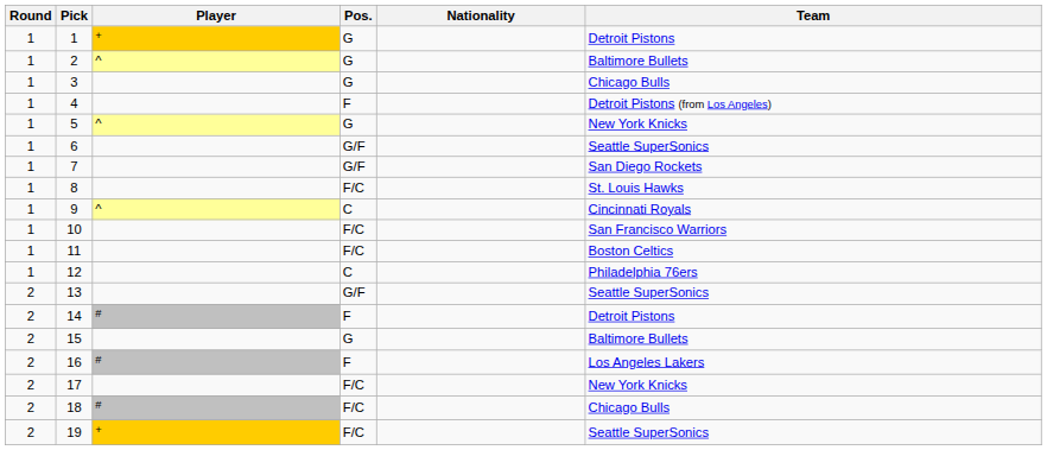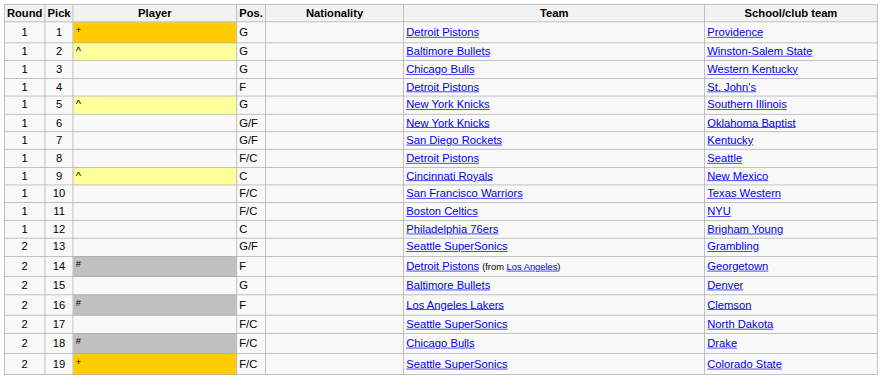 <table class="wikitable sortable">
 <tr>
 <th width="1%">Round</th>
 <th width="1%">Pick</th>
 <th width="19%">Player</th>
 <th width="1%">Pos.</th>
 <th width="16%">Nationality</th>
 <th width="35%">Team</th>
+<th width="20%">School/club team</th>
 </tr>
 <tr>
 <td align=center>1</td>
 <td align=center>1</td>
 <td bgcolor="#FFCC00"><sup>+</sup></td>
 <td>G</td>
 <td></td>
 <td><a href='#'>Detroit Pistons</a></td>
+<td><a href='#'>Providence</a></td>
 </tr>
 <tr>
 <td align=center>1</td>
 <td align=center>2</td>
 <td bgcolor="#FFFF99">^</td>
 <td>G</td>
 <td></td>
 <td><a href='#'>Baltimore Bullets</a></td>
+<td><a href='#'>Winston-Salem State</a></td>
 </tr>
 <tr>
 <td align=center>1</td>
 <td align=center>3</td>
 <td></td>
 <td>G</td>
 <td></td>
 <td><a href='#'>Chicago Bulls</a></td>
+<td><a href='#'>Western Kentucky</a></td>
 </tr>
 <tr>
 <td align=center>1</td>
 <td align=center>4</td>
 <td></td>
 <td>F</td>
 <td></td>
-<td><a href='#'>Detroit Pistons</a> <small>(from <a href='#'>Los Angeles</a>)</small></td>
+<td><a href='#'>Detroit Pistons</a></td>
+<td><a href='#'>St. John's</a></td>
 </tr>
 <tr>
 <td align=center>1</td>
 <td align=center>5</td>
 <td bgcolor="#FFFF99">^</td>
 <td>G</td>
 <td></td>
 <td><a href='#'>New York Knicks</a></td>
+<td><a href='#'>Southern Illinois</a></td>
 </tr>
 <tr>
 <td align=center>1</td>
 <td align=center>6</td>
 <td></td>
 <td>G/F</td>
 <td></td>
-<td><a href='#'>Seattle SuperSonics</a></td>
+<td><a href='#'>New York Knicks</a></td>
+<td><a href='#'>Oklahoma Baptist</a></td>
 </tr>
 <tr>
 <td align=center>1</td>
 <td align=center>7</td>
 <td></td>
 <td>G/F</td>
 <td></td>
 <td><a href='#'>San Diego Rockets</a></td>
+<td><a href='#'>Kentucky</a></td>
 </tr>
 <tr>
 <td align=center>1</td>
 <td align=center>8</td>
 <td></td>
 <td>F/C</td>
 <td></td>
-<td><a href='#'>St. Louis Hawks</a></td>
+<td><a href='#'>Detroit Pistons</a></td>
+<td><a href='#'>Seattle</a></td>
 </tr>
 <tr>
 <td align=center>1</td>
 <td align=center>9</td>
 <td bgcolor="#FFFF99">^</td>
 <td>C</td>
 <td></td>
 <td><a href='#'>Cincinnati Royals</a></td>
+<td><a href='#'>New Mexico</a></td>
 </tr>
 <tr>
 <td align=center>1</td>
 <td align=center>10</td>
 <td></td>
 <td>F/C</td>
 <td></td>
 <td><a href='#'>San Francisco Warriors</a></td>
+<td><a href='#'>Texas Western</a></td>
 </tr>
 <tr>
 <td align=center>1</td>
 <td align=center>11</td>
 <td></td>
 <td>F/C</td>
 <td></td>
 <td><a href='#'>Boston Celtics</a></td>
+<td><a href='#'>NYU</a></td>
 </tr>
 <tr>
 <td align=center>1</td>
 <td align=center>12</td>
 <td></td>
 <td>C</td>
 <td></td>
 <td><a href='#'>Philadelphia 76ers</a></td>
+<td><a href='#'>Brigham Young</a></td>
 </tr>
 <tr>
 <td align=center>2</td>
 <td align=center>13</td>
 <td></td>
 <td>G/F</td>
 <td></td>
 <td><a href='#'>Seattle SuperSonics</a></td>
+<td><a href='#'>Grambling</a></td>
 </tr>
 <tr>
 <td align=center>2</td>
 <td align=center>14</td>
 <td bgcolor="#C0C0C0"><sup>#</sup></td>
 <td>F</td>
 <td></td>
-<td><a href='#'>Detroit Pistons</a></td>
+<td><a href='#'>Detroit Pistons</a> <small>(from <a href='#'>Los Angeles</a>)</small></td>
+<td><a href='#'>Georgetown</a></td>
 </tr>
 <tr>
 <td align=center>2</td>
 <td align=center>15</td>
 <td></td>
 <td>G</td>
 <td></td>
 <td><a href='#'>Baltimore Bullets</a></td>
+<td><a href='#'>Denver</a></td>
 </tr>
 <tr>
 <td align=center>2</td>
 <td align=center>16</td>
 <td bgcolor="#C0C0C0"><sup>#</sup></td>
 <td>F</td>
 <td></td>
 <td><a href='#'>Los Angeles Lakers</a></td>
+<td><a href='#'>Clemson</a></td>
 </tr>
 <tr>
 <td align=center>2</td>
 <td align=center>17</td>
 <td></td>
 <td>F/C</td>
 <td></td>
-<td><a href='#'>New York Knicks</a></td>
+<td><a href='#'>Seattle SuperSonics</a></td>
+<td><a href='#'>North Dakota</a></td>
 </tr>
 <tr>
 <td align=center>2</td>
 <td align=center>18</td>
 <td bgcolor="#C0C0C0"><sup>#</sup></td>
 <td>F/C</td>
 <td></td>
 <td><a href='#'>Chicago Bulls</a></td>
+<td><a href='#'>Drake</a></td>
 </tr>
 <tr>
 <td align=center>2</td>
 <td align=center>19</td>
 <td bgcolor="#FFCC00"><sup>+</sup></td>
 <td>F/C</td>
 <td></td>
 <td><a href='#'>Seattle SuperSonics</a></td>
+<td><a href='#'>Colorado State</a></td>
 </tr>
 </table>
